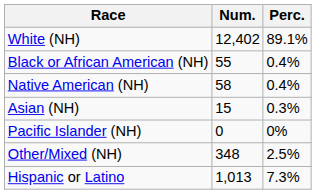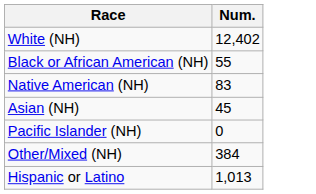 <table class="wikitable">
 <tr>
 <th>Race</th>
 <th>Num.</th>
-<th>Perc.</th>
 </tr>
 <tr>
 <td><a href='#'>White</a> (NH)</td>
 <td>12,402</td>
-<td>89.1%</td>
 </tr>
 <tr>
 <td><a href='#'>Black or African American</a> (NH)</td>
 <td>55</td>
-<td>0.4%</td>
 </tr>
 <tr>
 <td><a href='#'>Native American</a> (NH)</td>
-<td>58</td>
-<td>0.4%</td>
+<td>83</td>
 </tr>
 <tr>
 <td><a href='#'>Asian</a> (NH)</td>
-<td>15</td>
-<td>0.3%</td>
+<td>45</td>
 </tr>
 <tr>
 <td><a href='#'>Pacific Islander</a> (NH)</td>
 <td>0</td>
-<td>0%</td>
 </tr>
 <tr>
 <td><a href='#'>Other/Mixed</a> (NH)</td>
-<td>348</td>
-<td>2.5%</td>
+<td>384</td>
 </tr>
 <tr>
 <td><a href='#'>Hispanic</a> or <a href='#'>Latino</a></td>
 <td>1,013</td>
-<td>7.3%</td>
 </tr>
 </table>
